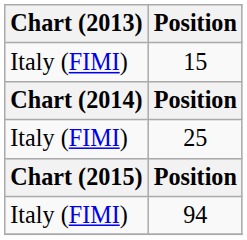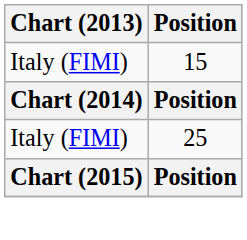 <table class="wikitable">
 <tr>
 <th>Chart (2013)</th>
 <th>Position</th>
 </tr>
 <tr>
 <td>Italy (<a href='#'>FIMI</a>)</td>
 <td align="center">15</td>
 </tr>
 <tr>
 <th>Chart (2014)</th>
 <th>Position</th>
 </tr>
 <tr>
 <td>Italy (<a href='#'>FIMI</a>)</td>
 <td align="center">25</td>
 </tr>
 <tr>
 <th>Chart (2015)</th>
 <th>Position</th>
 </tr>
 <tr>
-<td>Italy (<a href='#'>FIMI</a>)</td>
-<td align="center">94</td>
-</tr>
-<tr>
 </tr>
 </table>
